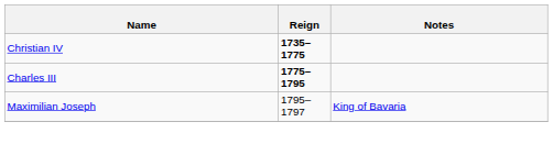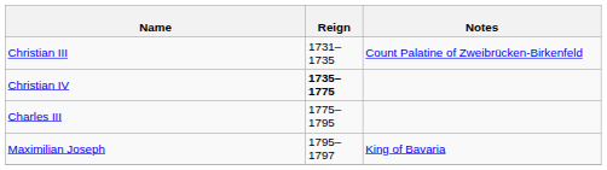 <table class="wikitable">
 <tr>
 <th width=400px><br>Name</th>
 <th width=70px><br>Reign</th>
 <th width=40%><br>Notes</th>
+</tr>
+<tr>
+<td><a href='#'>Christian III</a></td>
+<td>1731–1735</td>
+<td><a href='#'>Count Palatine of Zweibrücken-Birkenfeld</a></td>
 </tr>
 <tr>
 <td><a href='#'>Christian IV</a></td>
 <td><strong>1735–1775</strong></td>
 <td></td>
 </tr>
 <tr>
 <td><a href='#'>Charles III</a></td>
-<td><strong>1775–1795</strong></td>
+<td>1775–1795</td>
 <td></td>
 </tr>
 <tr>
 <td><a href='#'>Maximilian Joseph</a></td>
 <td>1795–1797</td>
 <td><a href='#'>King of Bavaria</a></td>
 </tr>
 <tr>
 </tr>
 </table>
